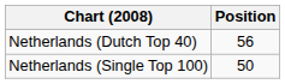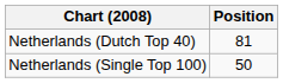 <table class="wikitable sortable">
 <tr>
 <th>Chart (2008)</th>
 <th>Position</th>
 </tr>
 <tr>
 <td>Netherlands (Dutch Top 40)</td>
-<td style="text-align:center;">56</td>
+<td style="text-align:center;">81</td>
 </tr>
 <tr>
 <td>Netherlands (Single Top 100)</td>
 <td style="text-align:center;">50</td>
 </tr>
 </table>
